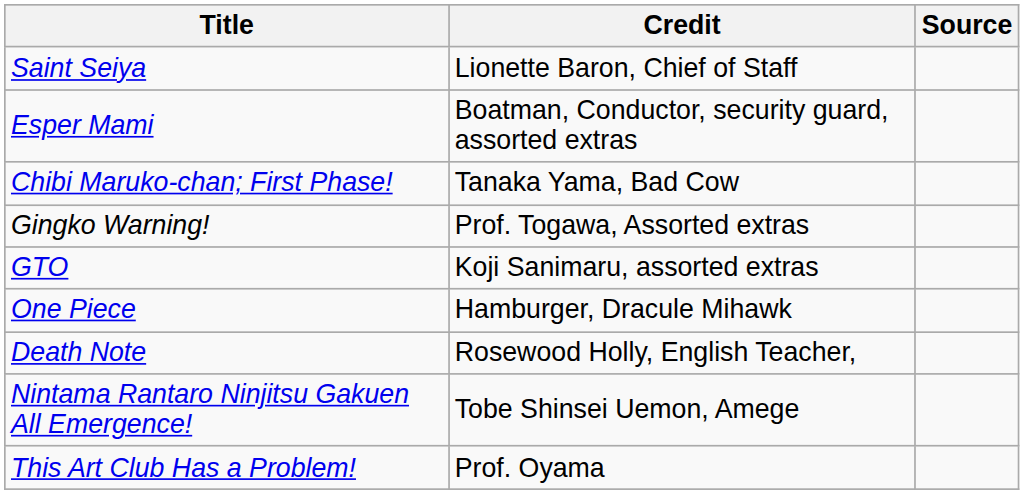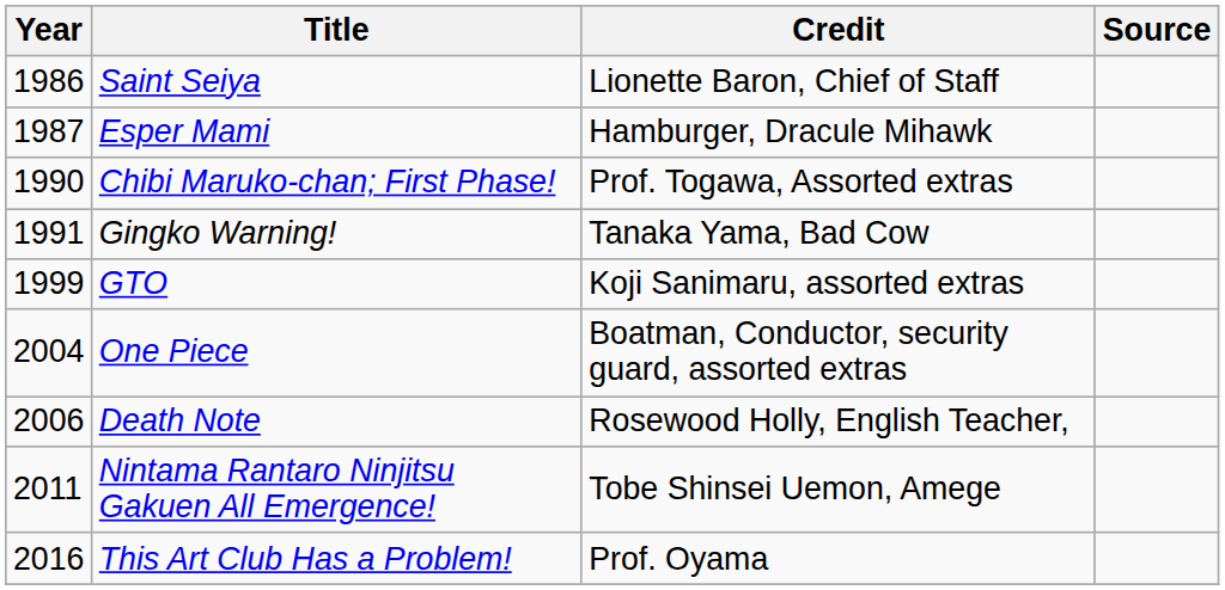 <table class="wikitable">
 <tr>
+<th>Year</th>
 <th>Title</th>
 <th>Credit</th>
 <th>Source</th>
 </tr>
 <tr>
+<td>1986</td>
 <td><em><a href='#'>Saint Seiya</a></em></td>
 <td>Lionette Baron, Chief of Staff</td>
 <td></td>
 </tr>
 <tr>
+<td>1987</td>
 <td><em><a href='#'>Esper Mami</a></em></td>
-<td>Boatman, Conductor, security guard, assorted extras</td>
+<td>Hamburger, Dracule Mihawk</td>
 <td></td>
 </tr>
 <tr>
+<td>1990</td>
 <td><em><a href='#'>Chibi Maruko-chan; First Phase!</a></em></td>
+<td>Prof. Togawa, Assorted extras</td>
+<td></td>
+</tr>
+<tr>
+<td>1991</td>
+<td><em>Gingko Warning!</em></td>
 <td>Tanaka Yama, Bad Cow</td>
 <td></td>
 </tr>
 <tr>
-<td><em>Gingko Warning!</em></td>
-<td>Prof. Togawa, Assorted extras</td>
-<td></td>
-</tr>
-<tr>
+<td>1999</td>
 <td><em><a href='#'>GTO</a></em></td>
 <td>Koji Sanimaru, assorted extras</td>
 <td></td>
 </tr>
 <tr>
+<td>2004</td>
 <td><em><a href='#'>One Piece</a></em></td>
-<td>Hamburger, Dracule Mihawk</td>
+<td>Boatman, Conductor, security guard, assorted extras</td>
 <td></td>
 </tr>
 <tr>
+<td>2006</td>
 <td><em><a href='#'>Death Note</a></em></td>
 <td>Rosewood Holly, English Teacher,</td>
 <td></td>
 </tr>
 <tr>
+<td>2011</td>
 <td><em><a href='#'>Nintama Rantaro Ninjitsu Gakuen All Emergence!</a></em></td>
 <td>Tobe Shinsei Uemon, Amege</td>
 <td></td>
 </tr>
 <tr>
+<td>2016</td>
 <td><em><a href='#'>This Art Club Has a Problem!</a></em></td>
 <td>Prof. Oyama</td>
 <td></td>
 </tr>
 </table>
